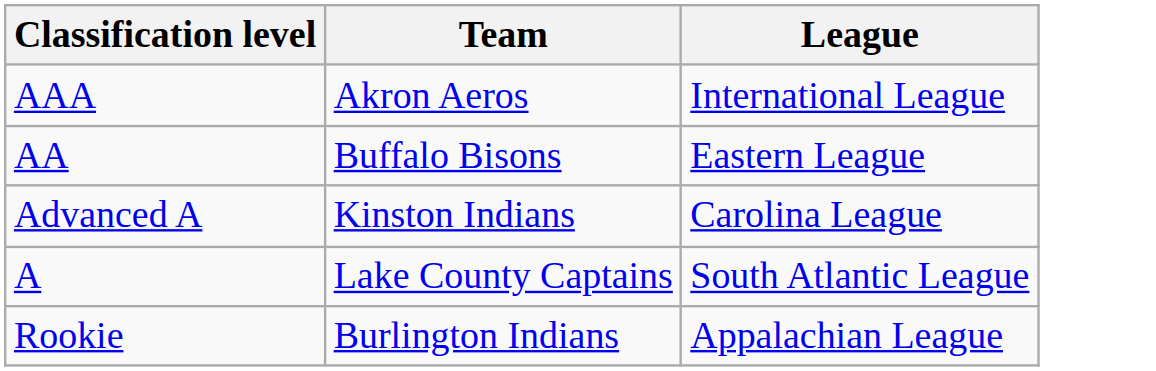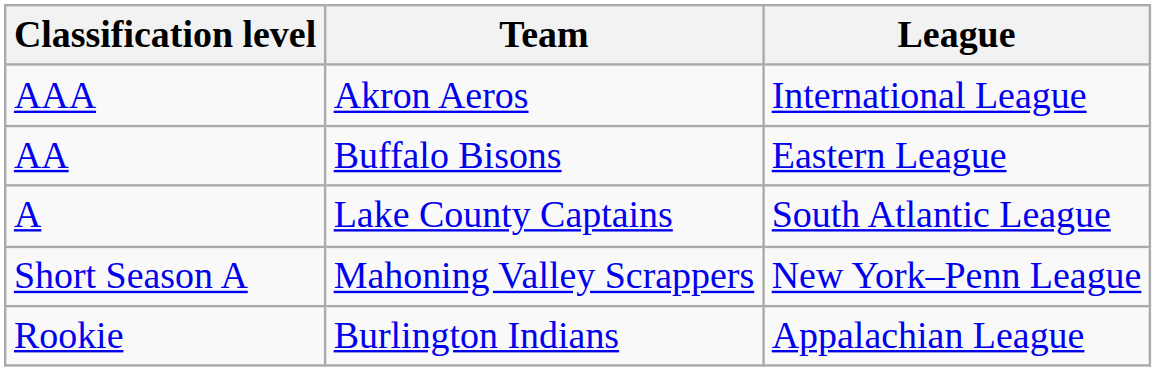 <table class="wikitable" border="1">
 <tr>
 <th>Classification level</th>
 <th>Team</th>
 <th>League</th>
 </tr>
 <tr>
 <td><a href='#'>AAA</a></td>
 <td><a href='#'>Akron Aeros</a></td>
 <td><a href='#'>International League</a></td>
 </tr>
 <tr>
 <td><a href='#'>AA</a></td>
 <td><a href='#'>Buffalo Bisons</a></td>
 <td><a href='#'>Eastern League</a></td>
 </tr>
 <tr>
-<td><a href='#'>Advanced A</a></td>
-<td><a href='#'>Kinston Indians</a></td>
-<td><a href='#'>Carolina League</a></td>
-</tr>
-<tr>
 <td><a href='#'>A</a></td>
 <td><a href='#'>Lake County Captains</a></td>
 <td><a href='#'>South Atlantic League</a></td>
+</tr>
+<tr>
+<td><a href='#'>Short Season A</a></td>
+<td><a href='#'>Mahoning Valley Scrappers</a></td>
+<td><a href='#'>New York–Penn League</a></td>
 </tr>
 <tr>
 <td><a href='#'>Rookie</a></td>
 <td><a href='#'>Burlington Indians</a></td>
 <td><a href='#'>Appalachian League</a></td>
 </tr>
 </table>
